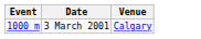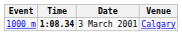 <table class="wikitable">
 <tr>
 <th>Event</th>
+<th>Time</th>
 <th>Date</th>
 <th>Venue</th>
 </tr>
 <tr>
 <td><a href='#'>1000 m</a></td>
+<td><strong>1:08.34</strong></td>
 <td>3 March 2001</td>
 <td align=left> <a href='#'>Calgary</a></td>
 </tr>
 </table>
